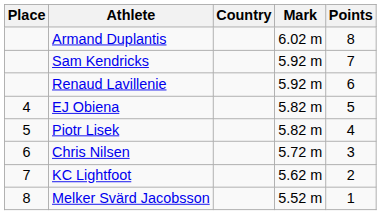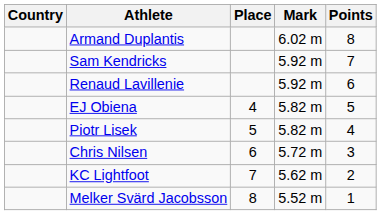 <table class="wikitable">
 <tr>
+<th>Country</th>
+<th>Athlete</th>
 <th>Place</th>
-<th>Athlete</th>
-<th>Country</th>
 <th>Mark</th>
 <th>Points</th>
 </tr>
 <tr>
+<td></td>
+<td><a href='#'>Armand Duplantis</a></td>
 <td align=center></td>
-<td><a href='#'>Armand Duplantis</a></td>
-<td></td>
 <td>6.02 m</td>
 <td align=center>8</td>
 </tr>
 <tr>
+<td></td>
+<td><a href='#'>Sam Kendricks</a></td>
 <td align=center></td>
-<td><a href='#'>Sam Kendricks</a></td>
-<td></td>
 <td>5.92 m</td>
 <td align=center>7</td>
 </tr>
 <tr>
+<td></td>
+<td><a href='#'>Renaud Lavillenie</a></td>
 <td align=center></td>
-<td><a href='#'>Renaud Lavillenie</a></td>
-<td></td>
 <td>5.92 m</td>
 <td align=center>6</td>
 </tr>
 <tr>
+<td></td>
+<td><a href='#'>EJ Obiena</a></td>
 <td align=center>4</td>
-<td><a href='#'>EJ Obiena</a></td>
-<td></td>
 <td>5.82 m</td>
 <td align=center>5</td>
 </tr>
 <tr>
+<td></td>
+<td><a href='#'>Piotr Lisek</a></td>
 <td align=center>5</td>
-<td><a href='#'>Piotr Lisek</a></td>
-<td></td>
 <td>5.82 m</td>
 <td align=center>4</td>
 </tr>
 <tr>
+<td></td>
+<td><a href='#'>Chris Nilsen</a></td>
 <td align=center>6</td>
-<td><a href='#'>Chris Nilsen</a></td>
-<td></td>
 <td>5.72 m</td>
 <td align=center>3</td>
 </tr>
 <tr>
+<td></td>
+<td><a href='#'>KC Lightfoot</a></td>
 <td align=center>7</td>
-<td><a href='#'>KC Lightfoot</a></td>
-<td></td>
 <td>5.62 m</td>
 <td align=center>2</td>
 </tr>
 <tr>
+<td></td>
+<td><a href='#'>Melker Svärd Jacobsson</a></td>
 <td align=center>8</td>
-<td><a href='#'>Melker Svärd Jacobsson</a></td>
-<td></td>
 <td>5.52 m</td>
 <td align=center>1</td>
 </tr>
 </table>
